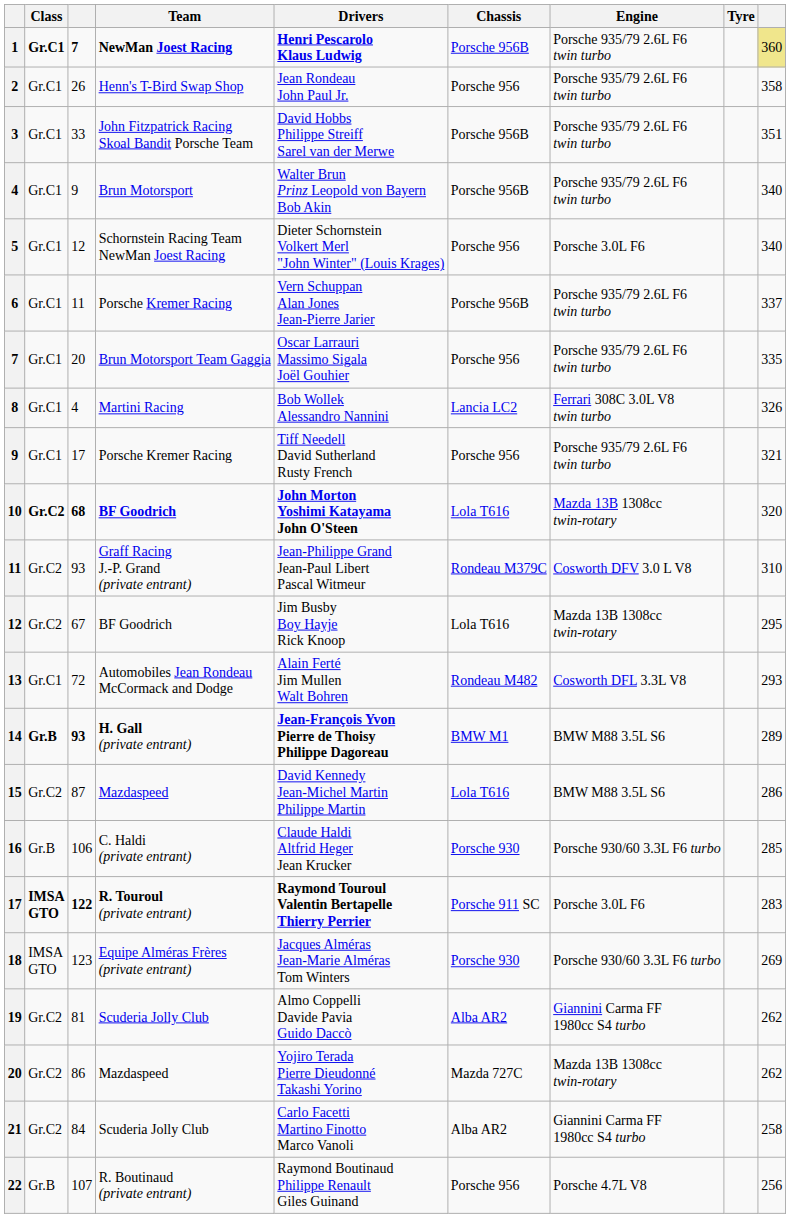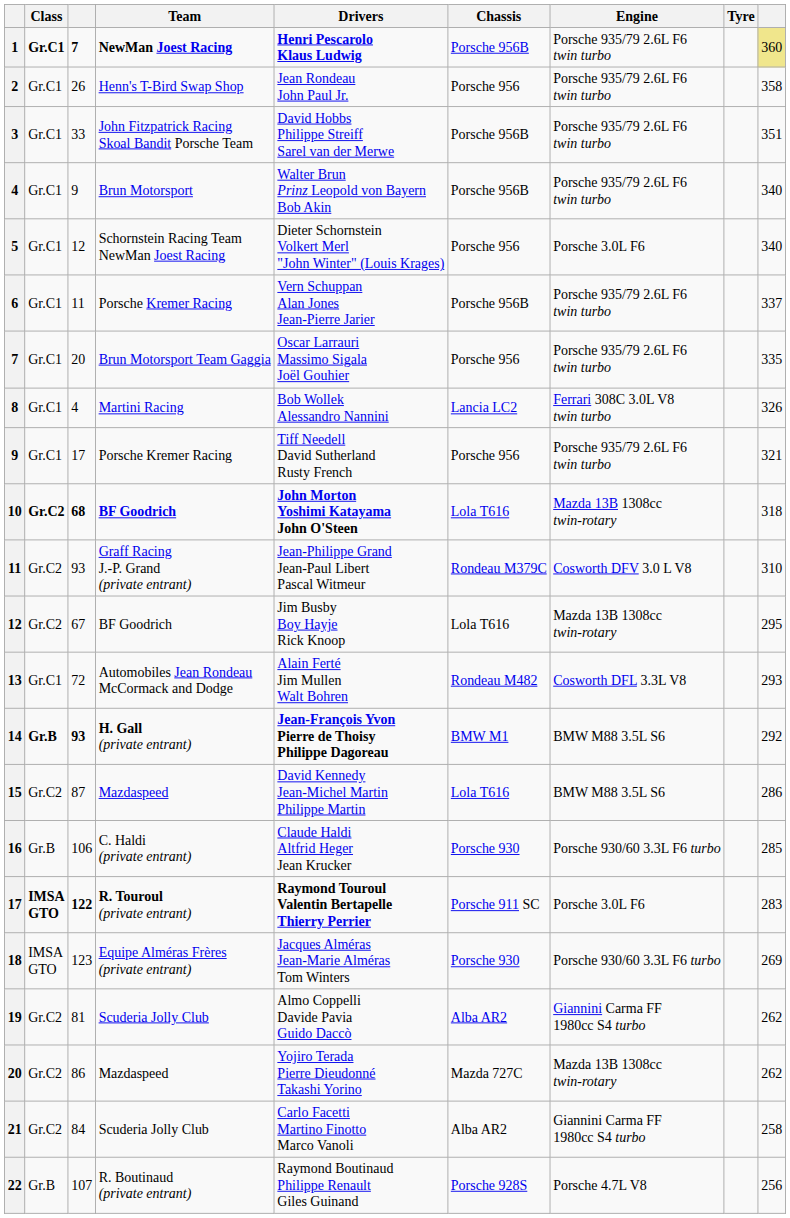 <table class="wikitable" style="font-size: 95%;">
 <tr>
 <th></th>
 <th>Class</th>
 <th></th>
 <th>Team</th>
 <th>Drivers</th>
 <th>Chassis</th>
 <th>Engine</th>
 <th>Tyre</th>
 <th></th>
 </tr>
 <tr>
 <th><strong>1</strong></th>
 <td><strong>Gr.C1</strong></td>
 <td><strong>7</strong></td>
 <td><strong> NewMan <a href='#'>Joest Racing</a> </strong></td>
 <td><strong> <a href='#'>Henri Pescarolo</a><br> <a href='#'>Klaus Ludwig</a></strong></td>
 <td><a href='#'>Porsche 956B</a></td>
 <td>Porsche 935/79 2.6L F6<br><em>twin turbo</em></td>
 <td></td>
 <td style="background: khaki;">360</td>
 </tr>
 <tr>
 <th>2</th>
 <td>Gr.C1</td>
 <td>26</td>
 <td> <a href='#'>Henn's T-Bird Swap Shop</a></td>
 <td> <a href='#'>Jean Rondeau</a><br> <a href='#'>John Paul Jr.</a></td>
 <td>Porsche 956</td>
 <td>Porsche 935/79 2.6L F6<br><em>twin turbo</em></td>
 <td></td>
 <td>358</td>
 </tr>
 <tr>
 <th>3</th>
 <td>Gr.C1</td>
 <td>33</td>
 <td> <a href='#'>John Fitzpatrick Racing</a><br> <a href='#'>Skoal Bandit</a> Porsche Team</td>
 <td> <a href='#'>David Hobbs</a><br> <a href='#'>Philippe Streiff</a><br> <a href='#'>Sarel van der Merwe</a></td>
 <td>Porsche 956B</td>
 <td>Porsche 935/79 2.6L F6<br><em>twin turbo</em></td>
 <td></td>
 <td>351</td>
 </tr>
 <tr>
 <th>4</th>
 <td>Gr.C1</td>
 <td>9</td>
 <td> <a href='#'>Brun Motorsport</a></td>
 <td> <a href='#'>Walter Brun</a><br> <a href='#'><em>Prinz</em> Leopold von Bayern</a><br> <a href='#'>Bob Akin</a></td>
 <td>Porsche 956B</td>
 <td>Porsche 935/79 2.6L F6<br><em>twin turbo</em></td>
 <td></td>
 <td>340</td>
 </tr>
 <tr>
 <th>5</th>
 <td>Gr.C1</td>
 <td>12</td>
 <td> Schornstein Racing Team <br> NewMan <a href='#'>Joest Racing</a></td>
 <td> Dieter Schornstein<br> <a href='#'>Volkert Merl</a><br> <a href='#'>"John Winter" (Louis Krages)</a></td>
 <td>Porsche 956</td>
 <td>Porsche 3.0L F6</td>
 <td></td>
 <td>340</td>
 </tr>
 <tr>
 <th>6</th>
 <td>Gr.C1</td>
 <td>11</td>
 <td> Porsche <a href='#'>Kremer Racing</a></td>
 <td> <a href='#'>Vern Schuppan</a><br> <a href='#'>Alan Jones</a><br> <a href='#'>Jean-Pierre Jarier</a></td>
 <td>Porsche 956B</td>
 <td>Porsche 935/79 2.6L F6<br><em>twin turbo</em></td>
 <td></td>
 <td>337</td>
 </tr>
 <tr>
 <th>7</th>
 <td>Gr.C1</td>
 <td>20</td>
 <td> <a href='#'>Brun Motorsport Team Gaggia</a></td>
 <td> <a href='#'>Oscar Larrauri</a><br> <a href='#'>Massimo Sigala</a><br> <a href='#'>Joël Gouhier</a></td>
 <td>Porsche 956</td>
 <td>Porsche 935/79 2.6L F6<br><em>twin turbo</em></td>
 <td></td>
 <td>335</td>
 </tr>
 <tr>
 <th>8</th>
 <td>Gr.C1</td>
 <td>4</td>
 <td> <a href='#'>Martini Racing</a></td>
 <td> <a href='#'>Bob Wollek</a><br> <a href='#'>Alessandro Nannini</a></td>
 <td><a href='#'>Lancia LC2</a></td>
 <td><a href='#'>Ferrari</a> 308C 3.0L V8<br><em>twin turbo</em></td>
 <td></td>
 <td>326</td>
 </tr>
 <tr>
 <th>9</th>
 <td>Gr.C1</td>
 <td>17</td>
 <td> Porsche Kremer Racing</td>
 <td> <a href='#'>Tiff Needell</a><br> David Sutherland<br> Rusty French</td>
 <td>Porsche 956</td>
 <td>Porsche 935/79 2.6L F6<br><em>twin turbo</em></td>
 <td></td>
 <td>321</td>
 </tr>
 <tr>
 <th><strong>10</strong></th>
 <td><strong>Gr.C2</strong></td>
 <td><strong>68</strong></td>
 <td><strong> <a href='#'>BF Goodrich</a> </strong></td>
 <td><strong> <a href='#'>John Morton</a><br> <a href='#'>Yoshimi Katayama</a><br> John O'Steen</strong></td>
 <td><a href='#'>Lola T616</a></td>
 <td><a href='#'>Mazda 13B</a> 1308cc<br> <em>twin-rotary</em></td>
 <td></td>
-<td>320</td>
+<td>318</td>
 </tr>
 <tr>
 <th>11</th>
 <td>Gr.C2</td>
 <td>93</td>
 <td> <a href='#'>Graff Racing</a><br> J.-P. Grand<br><em>(private entrant)</em></td>
 <td> <a href='#'>Jean-Philippe Grand</a><br> Jean-Paul Libert<br> Pascal Witmeur</td>
 <td><a href='#'>Rondeau M379C</a></td>
 <td><a href='#'>Cosworth DFV</a> 3.0 L V8</td>
 <td></td>
 <td>310</td>
 </tr>
 <tr>
 <th>12</th>
 <td>Gr.C2</td>
 <td>67</td>
 <td> BF Goodrich</td>
 <td> Jim Busby<br> <a href='#'>Boy Hayje</a><br> Rick Knoop</td>
 <td>Lola T616</td>
 <td>Mazda 13B 1308cc<br> <em>twin-rotary</em></td>
 <td></td>
 <td>295</td>
 </tr>
 <tr>
 <th>13</th>
 <td>Gr.C1</td>
 <td>72</td>
 <td> Automobiles <a href='#'>Jean Rondeau</a><br> McCormack and Dodge</td>
 <td> <a href='#'>Alain Ferté</a><br> Jim Mullen<br> <a href='#'>Walt Bohren</a></td>
 <td><a href='#'>Rondeau M482</a></td>
 <td><a href='#'>Cosworth DFL</a> 3.3L V8</td>
 <td></td>
 <td>293</td>
 </tr>
 <tr>
 <th><strong>14</strong></th>
 <td><strong>Gr.B</strong></td>
 <td><strong>93</strong></td>
 <td><strong> H. Gall</strong><br><em>(private entrant)</em></td>
 <td><strong> <a href='#'>Jean-François Yvon</a><br> Pierre de Thoisy<br> Philippe Dagoreau</strong></td>
 <td><a href='#'>BMW M1</a></td>
 <td>BMW M88 3.5L S6</td>
 <td></td>
-<td>289</td>
+<td>292</td>
 </tr>
 <tr>
 <th>15</th>
 <td>Gr.C2</td>
 <td>87</td>
 <td> <a href='#'>Mazdaspeed</a></td>
 <td> <a href='#'>David Kennedy</a><br> <a href='#'>Jean-Michel Martin</a><br> <a href='#'>Philippe Martin</a></td>
 <td><a href='#'>Lola T616</a></td>
 <td>BMW M88 3.5L S6</td>
 <td></td>
 <td>286</td>
 </tr>
 <tr>
 <th>16</th>
 <td>Gr.B</td>
 <td>106</td>
 <td> C. Haldi<br><em>(private entrant)</em></td>
 <td> <a href='#'>Claude Haldi</a><br> <a href='#'>Altfrid Heger</a><br> Jean Krucker</td>
 <td><a href='#'>Porsche 930</a></td>
 <td>Porsche 930/60 3.3L F6 <em>turbo</em></td>
 <td></td>
 <td>285</td>
 </tr>
 <tr>
 <th><strong>17</strong></th>
 <td><strong>IMSA<br>GTO</strong></td>
 <td><strong>122</strong></td>
 <td><strong> R. Touroul</strong><br><em>(private entrant)</em></td>
 <td><strong> Raymond Touroul<br> Valentin Bertapelle<br> <a href='#'>Thierry Perrier</a></strong></td>
 <td><a href='#'>Porsche 911</a> SC</td>
 <td>Porsche 3.0L F6</td>
 <td></td>
 <td>283</td>
 </tr>
 <tr>
 <th>18</th>
 <td>IMSA<br>GTO</td>
 <td>123</td>
 <td> <a href='#'>Equipe Alméras Frères</a> <br><em>(private entrant)</em></td>
 <td> <a href='#'>Jacques Alméras</a><br> <a href='#'>Jean-Marie Alméras</a><br> Tom Winters</td>
 <td><a href='#'>Porsche 930</a></td>
 <td>Porsche 930/60 3.3L F6 <em>turbo</em></td>
 <td></td>
 <td>269</td>
 </tr>
 <tr>
 <th>19</th>
 <td>Gr.C2</td>
 <td>81</td>
 <td> <a href='#'>Scuderia Jolly Club</a></td>
 <td> Almo Coppelli<br> Davide Pavia<br> <a href='#'>Guido Daccò</a></td>
 <td><a href='#'>Alba AR2</a></td>
 <td><a href='#'>Giannini</a> Carma FF<br>1980cc S4 <em>turbo</em></td>
 <td></td>
 <td>262</td>
 </tr>
 <tr>
 <th>20</th>
 <td>Gr.C2</td>
 <td>86</td>
 <td> Mazdaspeed</td>
 <td> <a href='#'>Yojiro Terada</a><br> <a href='#'>Pierre Dieudonné</a><br> <a href='#'>Takashi Yorino</a></td>
 <td>Mazda 727C</td>
 <td>Mazda 13B 1308cc<br> <em>twin-rotary</em></td>
 <td></td>
 <td>262</td>
 </tr>
 <tr>
 <th>21</th>
 <td>Gr.C2</td>
 <td>84</td>
 <td> Scuderia Jolly Club</td>
 <td> <a href='#'>Carlo Facetti</a><br> <a href='#'>Martino Finotto</a><br> Marco Vanoli</td>
 <td>Alba AR2</td>
 <td>Giannini Carma FF<br>1980cc S4 <em>turbo</em></td>
 <td></td>
 <td>258</td>
 </tr>
 <tr>
 <th>22</th>
 <td>Gr.B</td>
 <td>107</td>
 <td> R. Boutinaud<br><em>(private entrant)</em></td>
 <td> Raymond Boutinaud<br> <a href='#'>Philippe Renault</a><br> Giles Guinand</td>
-<td>Porsche 956</td>
+<td><a href='#'>Porsche 928S</a></td>
 <td>Porsche 4.7L V8</td>
 <td></td>
 <td>256</td>
 </tr>
 </table>
